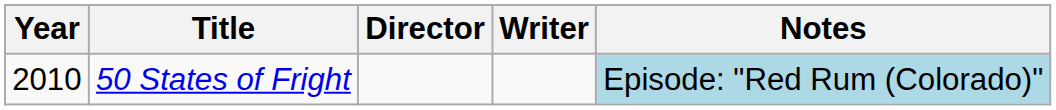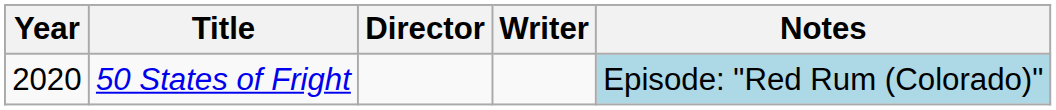 <table class="wikitable">
 <tr>
 <th>Year</th>
 <th>Title</th>
 <th>Director</th>
 <th>Writer</th>
 <th>Notes</th>
 </tr>
 <tr>
-<td>2010</td>
+<td>2020</td>
 <td><em><a href='#'>50 States of Fright</a></em></td>
 <td></td>
 <td></td>
 <td style="background: lightblue;">Episode: "Red Rum (Colorado)"</td>
 </tr>
 </table>
